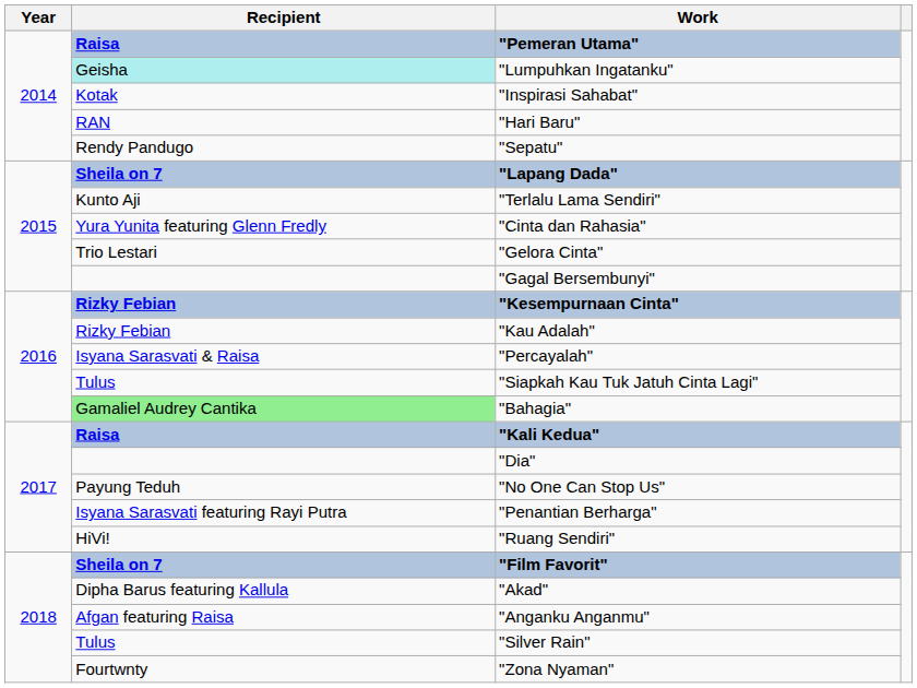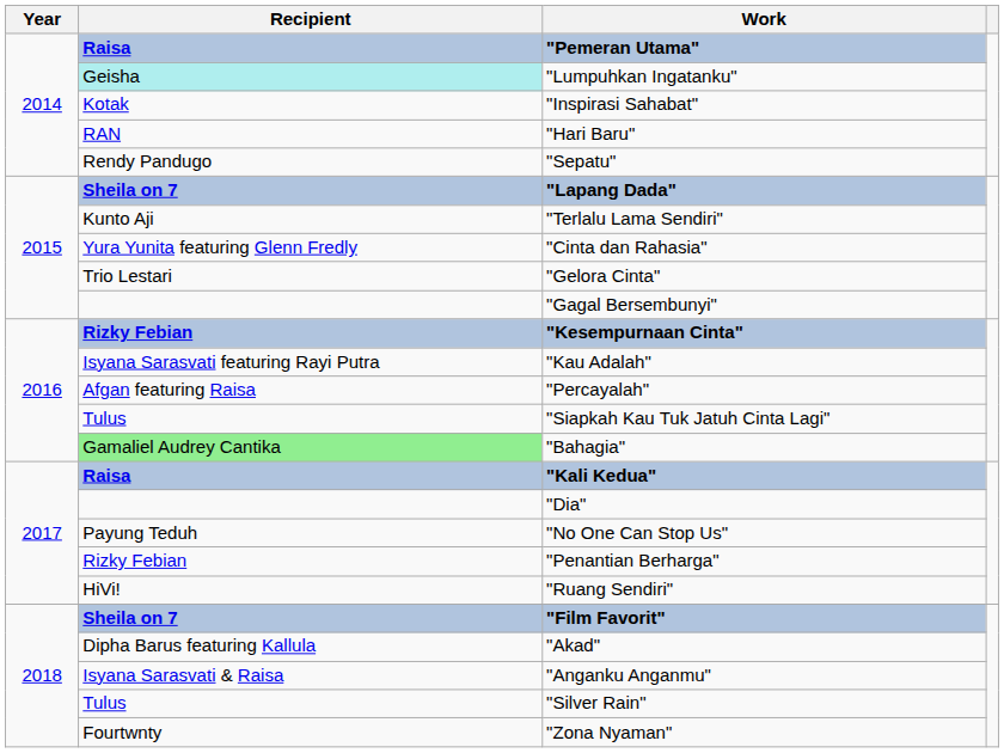 <table class="wikitable" width="70%">
 <tr>
 <th>Year</th>
 <th>Recipient</th>
 <th>Work</th>
 <th></th>
 </tr>
 <tr>
 <td rowspan="5" align="center"><a href='#'>2014</a></td>
 <td style="background:#B0C4DE;"><strong><a href='#'>Raisa</a></strong></td>
 <td style="background:#B0C4DE;"><strong>"Pemeran Utama"</strong></td>
 <td rowspan="5" align="center"></td>
 </tr>
 <tr>
 <td style="background: paleturquoise;">Geisha</td>
 <td>"Lumpuhkan Ingatanku"</td>
 </tr>
 <tr>
 <td><a href='#'>Kotak</a></td>
 <td>"Inspirasi Sahabat"</td>
 </tr>
 <tr>
 <td><a href='#'>RAN</a></td>
 <td>"Hari Baru"</td>
 </tr>
 <tr>
 <td>Rendy Pandugo</td>
 <td>"Sepatu"</td>
 </tr>
 <tr>
 <td rowspan="5" align="center"><a href='#'>2015</a></td>
 <td style="background:#B0C4DE;"><strong><a href='#'>Sheila on 7</a></strong></td>
 <td style="background:#B0C4DE;"><strong>"Lapang Dada"</strong></td>
 <td rowspan="5" align="center"></td>
 </tr>
 <tr>
 <td>Kunto Aji</td>
 <td>"Terlalu Lama Sendiri"</td>
 </tr>
 <tr>
 <td><a href='#'>Yura Yunita</a> featuring <a href='#'>Glenn Fredly</a></td>
 <td>"Cinta dan Rahasia"</td>
 </tr>
 <tr>
 <td>Trio Lestari</td>
 <td>"Gelora Cinta"</td>
 </tr>
 <tr>
 <td></td>
 <td>"Gagal Bersembunyi"</td>
 </tr>
 <tr>
 <td rowspan="5" align="center"><a href='#'>2016</a></td>
 <td style="background:#B0C4DE;"><strong><a href='#'>Rizky Febian</a></strong></td>
 <td style="background:#B0C4DE;"><strong>"Kesempurnaan Cinta"</strong></td>
 <td rowspan="5" align="center"></td>
 </tr>
 <tr>
-<td><a href='#'>Rizky Febian</a></td>
+<td><a href='#'>Isyana Sarasvati</a> featuring Rayi Putra</td>
 <td>"Kau Adalah"</td>
 </tr>
 <tr>
-<td><a href='#'>Isyana Sarasvati</a> & <a href='#'>Raisa</a></td>
+<td><a href='#'>Afgan</a> featuring <a href='#'>Raisa</a></td>
 <td>"Percayalah"</td>
 </tr>
 <tr>
 <td><a href='#'>Tulus</a></td>
 <td>"Siapkah Kau Tuk Jatuh Cinta Lagi"</td>
 </tr>
 <tr>
 <td style="background: lightgreen;">Gamaliel Audrey Cantika</td>
 <td>"Bahagia"</td>
 </tr>
 <tr>
 <td rowspan="5" align="center"><a href='#'>2017</a></td>
 <td style="background:#B0C4DE;"><strong><a href='#'>Raisa</a></strong></td>
 <td style="background:#B0C4DE;"><strong>"Kali Kedua"</strong></td>
 <td rowspan="5" align="center"></td>
 </tr>
 <tr>
 <td></td>
 <td>"Dia"</td>
 </tr>
 <tr>
 <td>Payung Teduh</td>
 <td>"No One Can Stop Us"</td>
 </tr>
 <tr>
-<td><a href='#'>Isyana Sarasvati</a> featuring Rayi Putra</td>
+<td><a href='#'>Rizky Febian</a></td>
 <td>"Penantian Berharga"</td>
 </tr>
 <tr>
 <td>HiVi!</td>
 <td>"Ruang Sendiri"</td>
 </tr>
 <tr>
 <td rowspan="5" align="center"><a href='#'>2018</a></td>
 <td style="background:#B0C4DE;"><strong><a href='#'>Sheila on 7</a></strong></td>
 <td style="background:#B0C4DE;"><strong>"Film Favorit"</strong></td>
 <td rowspan="5" align="center"></td>
 </tr>
 <tr>
 <td>Dipha Barus featuring <a href='#'>Kallula</a></td>
 <td>"Akad"</td>
 </tr>
 <tr>
-<td><a href='#'>Afgan</a> featuring <a href='#'>Raisa</a></td>
+<td><a href='#'>Isyana Sarasvati</a> & <a href='#'>Raisa</a></td>
 <td>"Anganku Anganmu"</td>
 </tr>
 <tr>
 <td><a href='#'>Tulus</a></td>
 <td>"Silver Rain"</td>
 </tr>
 <tr>
 <td>Fourtwnty</td>
 <td>"Zona Nyaman"</td>
 </tr>
 </table>
